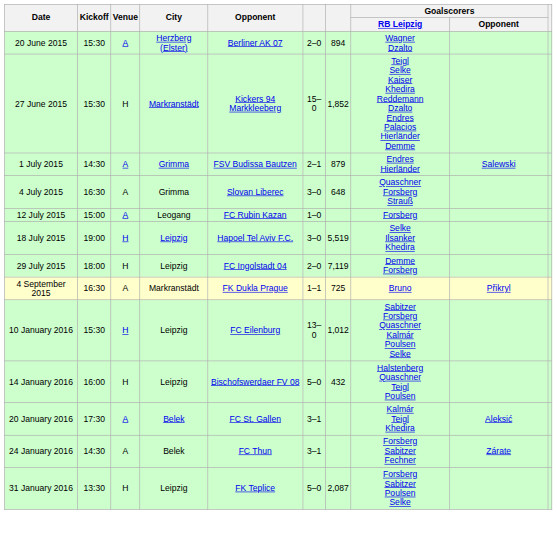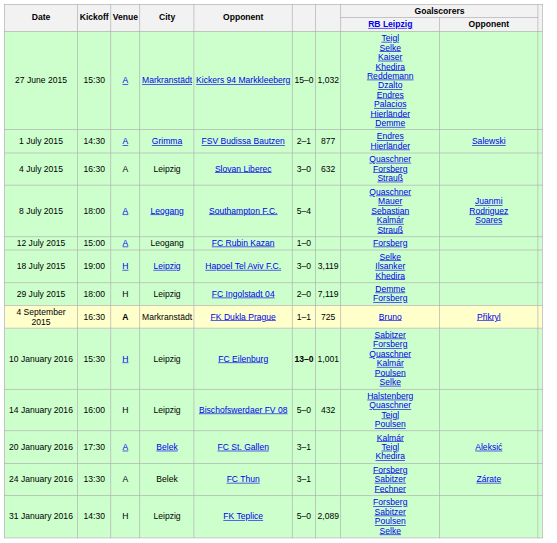 <table class="wikitable" Style="text-align: center;font-size:85%">
 <tr>
 <th rowspan="2" style="width:110px">Date</th>
 <th rowspan="2">Kickoff</th>
 <th rowspan="2">Venue</th>
 <th rowspan="2">City</th>
 <th rowspan="2">Opponent</th>
 <th rowspan="2"></th>
 <th rowspan="2"></th>
 <th colspan="2">Goalscorers</th>
 <th rowspan="2"></th>
 </tr>
 <tr>
 <th style="width:150px"><a href='#'>RB Leipzig</a></th>
 <th style="width:150px">Opponent</th>
 </tr>
 <tr style="background:#cfc">
-<td>20 June 2015</td>
+<td>27 June 2015</td>
 <td>15:30</td>
 <td><a href='#'>A</a></td>
-<td><a href='#'>Herzberg (Elster)</a></td>
-<td><a href='#'>Berliner AK 07</a></td>
-<td>2–0</td>
-<td>894</td>
-<td><a href='#'>Wagner</a> <br><a href='#'>Dzalto</a> </td>
-<td></td>
-<td></td>
-</tr>
-<tr style="background:#cfc">
-<td>27 June 2015</td>
-<td>15:30</td>
-<td>H</td>
 <td><a href='#'>Markranstädt</a></td>
 <td><a href='#'>Kickers 94 Markkleeberg</a></td>
 <td>15–0</td>
-<td>1,852</td>
+<td>1,032</td>
 <td><a href='#'>Teigl</a> <br><a href='#'>Selke</a> <br><a href='#'>Kaiser</a> <br><a href='#'>Khedira</a> <br><a href='#'>Reddemann</a> <br><a href='#'>Dzalto</a>   <br><a href='#'>Endres</a>  <br><a href='#'>Palacios</a> <br><a href='#'>Hierländer</a>  <br><a href='#'>Demme</a> </td>
 <td></td>
 <td></td>
 </tr>
 <tr style="background:#cfc">
 <td>1 July 2015</td>
 <td>14:30</td>
 <td><a href='#'>A</a></td>
 <td><a href='#'>Grimma</a></td>
 <td><a href='#'>FSV Budissa Bautzen</a></td>
 <td>2–1</td>
-<td>879</td>
+<td>877</td>
 <td><a href='#'>Endres</a> <br><a href='#'>Hierländer</a> </td>
 <td><a href='#'>Salewski</a> </td>
 <td></td>
 </tr>
 <tr style="background:#cfc">
 <td>4 July 2015</td>
 <td>16:30</td>
 <td>A</td>
-<td>Grimma</td>
+<td>Leipzig</td>
 <td><a href='#'>Slovan Liberec</a></td>
 <td>3–0</td>
-<td>648</td>
+<td>632</td>
 <td><a href='#'>Quaschner</a> <br><a href='#'>Forsberg</a> <br><a href='#'>Strauß</a> </td>
 <td></td>
+<td></td>
+</tr>
+<tr style="background:#cfc">
+<td>8 July 2015</td>
+<td>18:00</td>
+<td><a href='#'>A</a></td>
+<td><a href='#'>Leogang</a></td>
+<td><a href='#'>Southampton F.C.</a></td>
+<td>5–4</td>
+<td></td>
+<td><a href='#'>Quaschner</a> <br><a href='#'>Mauer</a> <br><a href='#'>Sebastian</a> <br><a href='#'>Kalmár</a> <br><a href='#'>Strauß</a> </td>
+<td><a href='#'>Juanmi</a> <br><a href='#'>Rodriguez</a>  <br><a href='#'>Soares</a> </td>
 <td></td>
 </tr>
 <tr style="background:#cfc">
 <td>12 July 2015</td>
 <td>15:00</td>
 <td><a href='#'>A</a></td>
 <td>Leogang</td>
 <td><a href='#'>FC Rubin Kazan</a></td>
 <td>1–0</td>
 <td></td>
 <td><a href='#'>Forsberg</a> </td>
 <td></td>
 <td></td>
 </tr>
 <tr style="background:#cfc">
 <td>18 July 2015</td>
 <td>19:00</td>
 <td><a href='#'>H</a></td>
 <td><a href='#'>Leipzig</a></td>
 <td><a href='#'>Hapoel Tel Aviv F.C.</a></td>
 <td>3–0</td>
-<td>5,519</td>
+<td>3,119</td>
 <td><a href='#'>Selke</a> <br><a href='#'>Ilsanker</a> <br><a href='#'>Khedira</a> </td>
 <td></td>
 <td></td>
 </tr>
 <tr style="background:#cfc">
 <td>29 July 2015</td>
 <td>18:00</td>
 <td>H</td>
 <td>Leipzig</td>
 <td><a href='#'>FC Ingolstadt 04</a></td>
 <td>2–0</td>
 <td>7,119</td>
 <td><a href='#'>Demme</a> <br><a href='#'>Forsberg</a> </td>
 <td></td>
 <td></td>
 </tr>
 <tr style="background:#ffc">
 <td>4 September 2015</td>
 <td>16:30</td>
-<td>A</td>
+<td><strong>A</strong></td>
 <td>Markranstädt</td>
 <td><a href='#'>FK Dukla Prague</a></td>
 <td>1–1</td>
 <td>725</td>
 <td><a href='#'>Bruno</a> </td>
 <td><a href='#'>Přikryl</a> </td>
 <td></td>
 </tr>
 <tr style="background:#cfc">
 <td>10 January 2016</td>
 <td>15:30</td>
 <td><a href='#'>H</a></td>
 <td>Leipzig</td>
 <td><a href='#'>FC Eilenburg</a></td>
-<td>13–0</td>
-<td>1,012</td>
+<td><strong>13–0</strong></td>
+<td>1,001</td>
 <td><a href='#'>Sabitzer</a> <br><a href='#'>Forsberg</a> <br><a href='#'>Quaschner</a> <br><a href='#'>Kalmár</a> <br><a href='#'>Poulsen</a> <br><a href='#'>Selke</a> </td>
 <td></td>
 <td></td>
 </tr>
 <tr style="background:#cfc">
 <td>14 January 2016</td>
 <td>16:00</td>
 <td>H</td>
 <td>Leipzig</td>
 <td><a href='#'>Bischofswerdaer FV 08</a></td>
 <td>5–0</td>
 <td>432</td>
 <td><a href='#'>Halstenberg</a> <br><a href='#'>Quaschner</a> <br><a href='#'>Teigl</a> <br><a href='#'>Poulsen</a> </td>
 <td></td>
 <td></td>
 </tr>
 <tr style="background:#cfc">
 <td>20 January 2016</td>
 <td>17:30</td>
 <td><a href='#'>A</a></td>
 <td><a href='#'>Belek</a></td>
 <td><a href='#'>FC St. Gallen</a></td>
 <td>3–1</td>
 <td></td>
 <td><a href='#'>Kalmár</a> <br><a href='#'>Teigl</a> <br><a href='#'>Khedira</a> </td>
 <td><a href='#'>Aleksić</a> </td>
 <td></td>
 </tr>
 <tr style="background:#cfc">
 <td>24 January 2016</td>
-<td>14:30</td>
+<td>13:30</td>
 <td>A</td>
 <td>Belek</td>
 <td><a href='#'>FC Thun</a></td>
 <td>3–1</td>
 <td></td>
 <td><a href='#'>Forsberg</a> <br><a href='#'>Sabitzer</a> <br><a href='#'>Fechner</a> </td>
 <td><a href='#'>Zárate</a> </td>
 <td></td>
 </tr>
 <tr style="background:#cfc">
 <td>31 January 2016</td>
-<td>13:30</td>
+<td>14:30</td>
 <td>H</td>
 <td>Leipzig</td>
 <td><a href='#'>FK Teplice</a></td>
 <td>5–0</td>
-<td>2,087</td>
+<td>2,089</td>
 <td><a href='#'>Forsberg</a> <br><a href='#'>Sabitzer</a> <br><a href='#'>Poulsen</a> <br><a href='#'>Selke</a> </td>
 <td></td>
 <td></td>
 </tr>
 </table>
